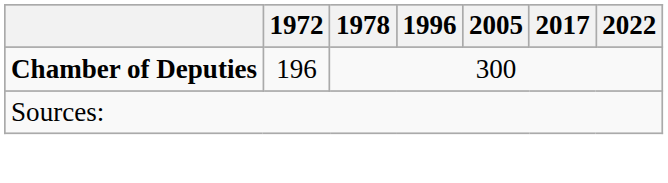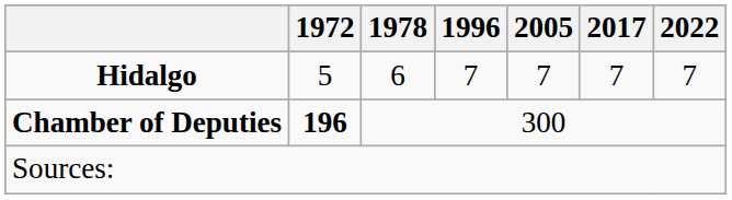 <table class="wikitable" style="text-align: center">
 <tr>
 <th></th>
 <th>1972</th>
 <th>1978</th>
 <th>1996</th>
 <th>2005</th>
 <th>2017</th>
 <th>2022</th>
 </tr>
 <tr>
+<td><strong>Hidalgo</strong></td>
+<td>5</td>
+<td>6</td>
+<td>7</td>
+<td>7</td>
+<td>7</td>
+<td>7</td>
+</tr>
+<tr>
 <td><strong>Chamber of Deputies</strong></td>
-<td>196</td>
+<td><strong>196</strong></td>
 <td colspan=5>300</td>
 </tr>
 <tr>
 <td colspan=7 style="text-align: left">Sources:</td>
 </tr>
 </table>
